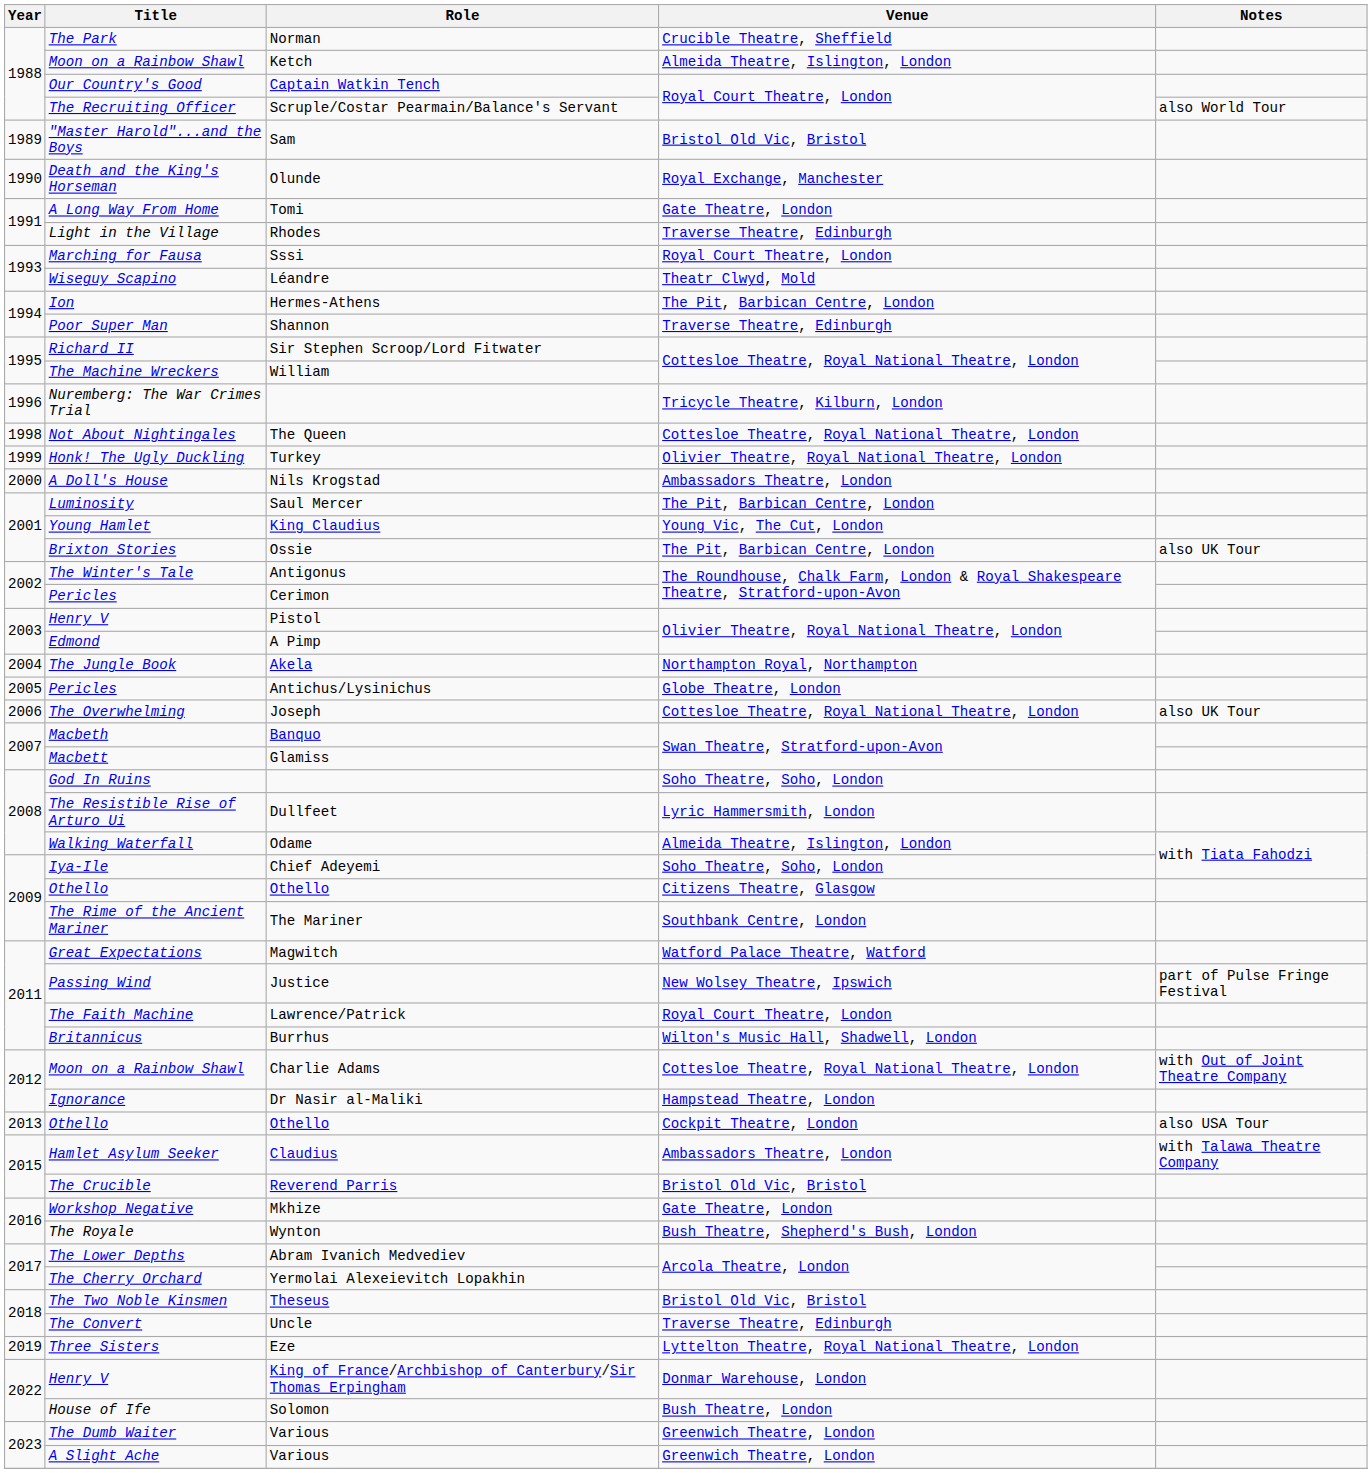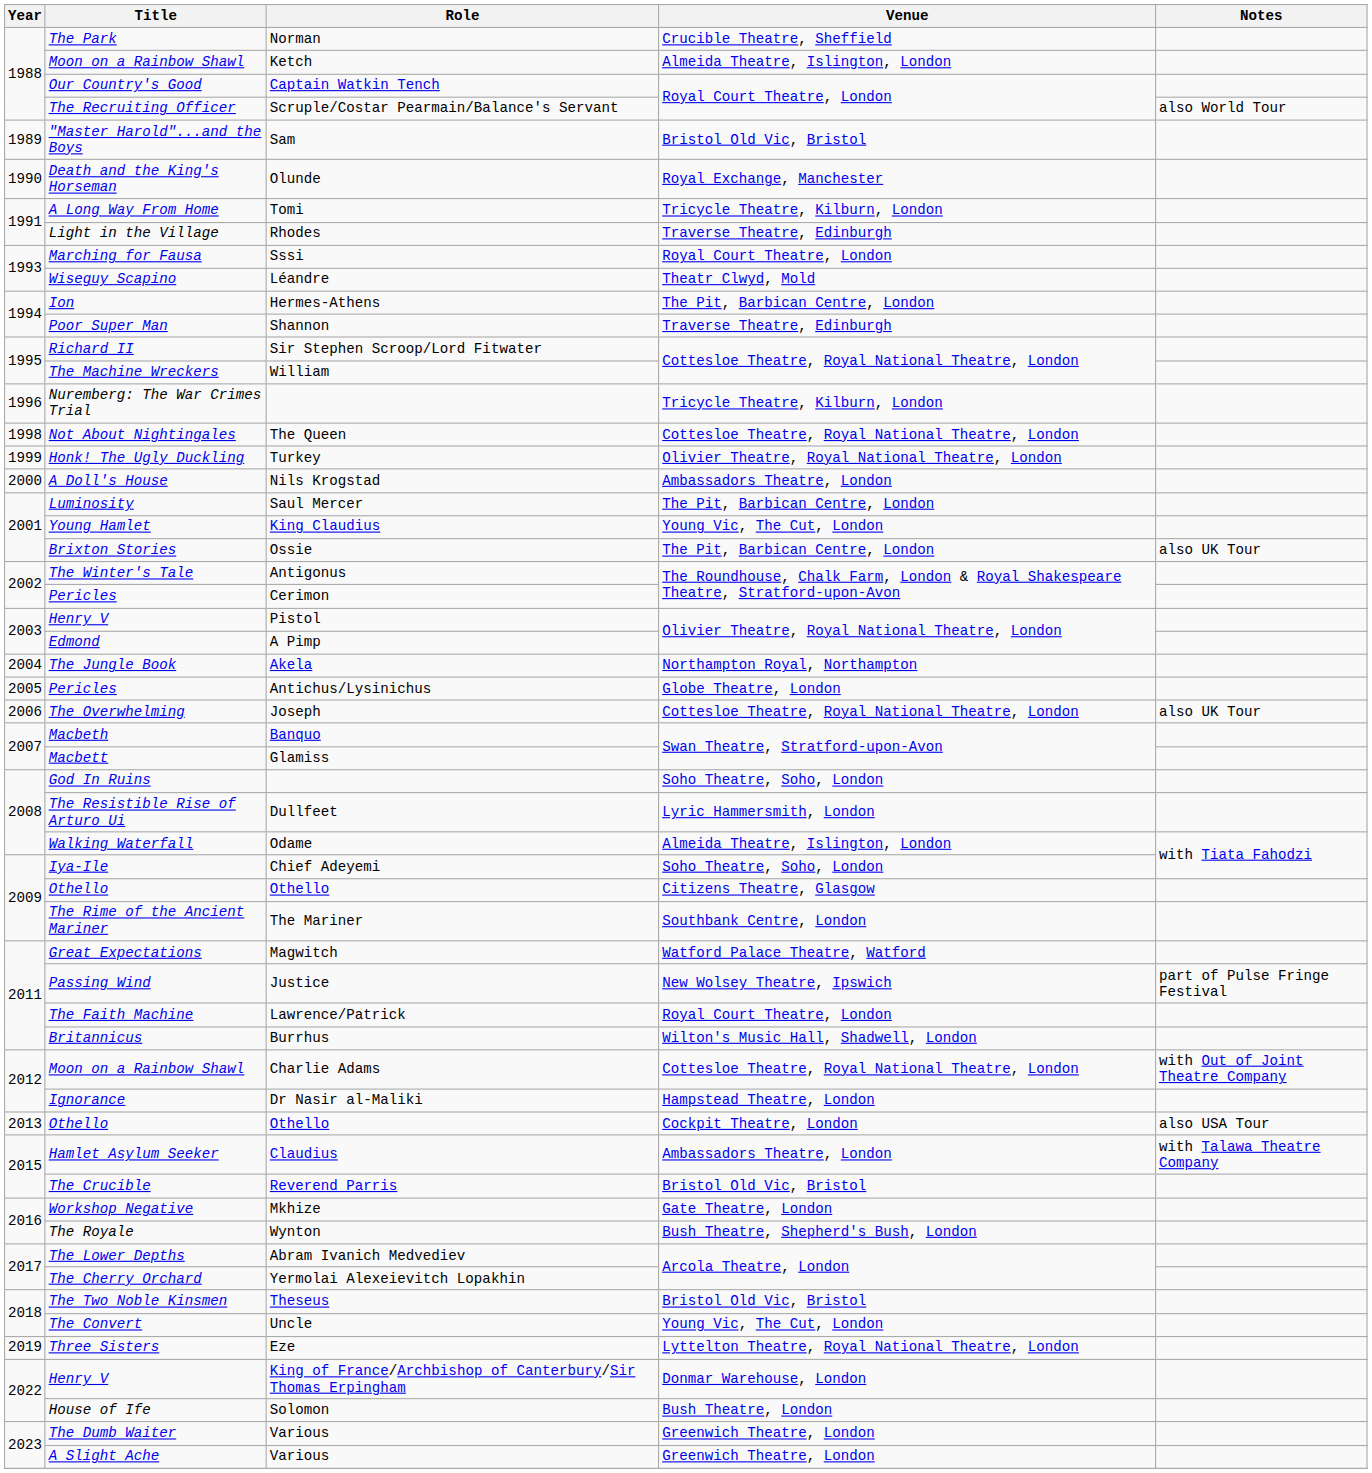 <table class="wikitable sortable">
 <tr>
 <th>Year</th>
 <th>Title</th>
 <th>Role</th>
 <th>Venue</th>
 <th>Notes</th>
 </tr>
 <tr>
 <td rowspan="4">1988</td>
 <td><em><a href='#'>The Park</a></em></td>
 <td>Norman</td>
 <td><a href='#'>Crucible Theatre</a>, <a href='#'>Sheffield</a></td>
 <td></td>
 </tr>
 <tr>
 <td><em><a href='#'>Moon on a Rainbow Shawl</a></em></td>
 <td>Ketch</td>
 <td><a href='#'>Almeida Theatre</a>, <a href='#'>Islington</a>, <a href='#'>London</a></td>
 <td></td>
 </tr>
 <tr>
 <td><em><a href='#'>Our Country's Good</a></em></td>
 <td><a href='#'>Captain Watkin Tench</a></td>
 <td rowspan="2"><a href='#'>Royal Court Theatre</a>, <a href='#'>London</a></td>
 <td></td>
 </tr>
 <tr>
 <td><em><a href='#'>The Recruiting Officer</a></em></td>
 <td>Scruple/Costar Pearmain/Balance's Servant</td>
 <td>also World Tour</td>
 </tr>
 <tr>
 <td>1989</td>
 <td><em><a href='#'>"Master Harold"...and the Boys</a></em></td>
 <td>Sam</td>
 <td><a href='#'>Bristol Old Vic</a>, <a href='#'>Bristol</a></td>
 <td></td>
 </tr>
 <tr>
 <td>1990</td>
 <td><em><a href='#'>Death and the King's Horseman</a></em></td>
 <td>Olunde</td>
 <td><a href='#'>Royal Exchange</a>, <a href='#'>Manchester</a></td>
 <td></td>
 </tr>
 <tr>
 <td rowspan="2">1991</td>
 <td><em><a href='#'>A Long Way From Home</a></em></td>
 <td>Tomi</td>
-<td><a href='#'>Gate Theatre</a>, <a href='#'>London</a></td>
+<td><a href='#'>Tricycle Theatre</a>, <a href='#'>Kilburn</a>, <a href='#'>London</a></td>
 <td></td>
 </tr>
 <tr>
 <td><em>Light in the Village</em></td>
 <td>Rhodes</td>
 <td><a href='#'>Traverse Theatre</a>, <a href='#'>Edinburgh</a></td>
 <td></td>
 </tr>
 <tr>
 <td rowspan="2">1993</td>
 <td><em><a href='#'>Marching for Fausa</a></em></td>
 <td>Sssi</td>
 <td><a href='#'>Royal Court Theatre</a>, <a href='#'>London</a></td>
 <td></td>
 </tr>
 <tr>
 <td><em><a href='#'>Wiseguy Scapino</a></em></td>
 <td>Léandre</td>
 <td><a href='#'>Theatr Clwyd</a>, <a href='#'>Mold</a></td>
 <td></td>
 </tr>
 <tr>
 <td rowspan="2">1994</td>
 <td><em><a href='#'>Ion</a></em></td>
 <td>Hermes-Athens</td>
 <td><a href='#'>The Pit</a>, <a href='#'>Barbican Centre</a>, <a href='#'>London</a></td>
 <td></td>
 </tr>
 <tr>
 <td><em><a href='#'>Poor Super Man</a></em></td>
 <td>Shannon</td>
 <td><a href='#'>Traverse Theatre</a>, <a href='#'>Edinburgh</a></td>
 <td></td>
 </tr>
 <tr>
 <td rowspan="2">1995</td>
 <td><em><a href='#'>Richard II</a></em></td>
 <td>Sir Stephen Scroop/Lord Fitwater</td>
 <td rowspan="2"><a href='#'>Cottesloe Theatre</a>, <a href='#'>Royal National Theatre</a>, <a href='#'>London</a></td>
 <td></td>
 </tr>
 <tr>
 <td><em><a href='#'>The Machine Wreckers</a></em></td>
 <td>William</td>
 <td></td>
 </tr>
 <tr>
 <td>1996</td>
 <td><em>Nuremberg: The War Crimes Trial</em></td>
 <td></td>
 <td><a href='#'>Tricycle Theatre</a>, <a href='#'>Kilburn</a>, <a href='#'>London</a></td>
 <td></td>
 </tr>
 <tr>
 <td>1998</td>
 <td><em><a href='#'>Not About Nightingales</a></em></td>
 <td>The Queen</td>
 <td><a href='#'>Cottesloe Theatre</a>, <a href='#'>Royal National Theatre</a>, <a href='#'>London</a></td>
 <td></td>
 </tr>
 <tr>
 <td>1999</td>
 <td><em><a href='#'>Honk! The Ugly Duckling</a></em></td>
 <td>Turkey</td>
 <td><a href='#'>Olivier Theatre</a>, <a href='#'>Royal National Theatre</a>, <a href='#'>London</a></td>
 <td></td>
 </tr>
 <tr>
 <td>2000</td>
 <td><em><a href='#'>A Doll's House</a></em></td>
 <td>Nils Krogstad</td>
 <td><a href='#'>Ambassadors Theatre</a>, <a href='#'>London</a></td>
 <td></td>
 </tr>
 <tr>
 <td rowspan="3">2001</td>
 <td><em><a href='#'>Luminosity</a></em></td>
 <td>Saul Mercer</td>
 <td><a href='#'>The Pit</a>, <a href='#'>Barbican Centre</a>, <a href='#'>London</a></td>
 <td></td>
 </tr>
 <tr>
 <td><em><a href='#'>Young Hamlet</a></em></td>
 <td><a href='#'>King Claudius</a></td>
 <td><a href='#'>Young Vic</a>, <a href='#'>The Cut</a>, <a href='#'>London</a></td>
 <td></td>
 </tr>
 <tr>
 <td><em><a href='#'>Brixton Stories</a></em></td>
 <td>Ossie</td>
 <td><a href='#'>The Pit</a>, <a href='#'>Barbican Centre</a>, <a href='#'>London</a></td>
 <td>also UK Tour</td>
 </tr>
 <tr>
 <td rowspan="2">2002</td>
 <td><em><a href='#'>The Winter's Tale</a></em></td>
 <td>Antigonus</td>
 <td rowspan="2"><a href='#'>The Roundhouse</a>, <a href='#'>Chalk Farm</a>, <a href='#'>London</a> & <a href='#'>Royal Shakespeare Theatre</a>, <a href='#'>Stratford-upon-Avon</a></td>
 <td></td>
 </tr>
 <tr>
 <td><em><a href='#'>Pericles</a></em></td>
 <td>Cerimon</td>
 <td></td>
 </tr>
 <tr>
 <td rowspan="2">2003</td>
 <td><em><a href='#'>Henry V</a></em></td>
 <td>Pistol</td>
 <td rowspan="2"><a href='#'>Olivier Theatre</a>, <a href='#'>Royal National Theatre</a>, <a href='#'>London</a></td>
 <td></td>
 </tr>
 <tr>
 <td><em><a href='#'>Edmond</a></em></td>
 <td>A Pimp</td>
 <td></td>
 </tr>
 <tr>
 <td>2004</td>
 <td><em><a href='#'>The Jungle Book</a></em></td>
 <td><a href='#'>Akela</a></td>
 <td><a href='#'>Northampton Royal</a>, <a href='#'>Northampton</a></td>
 <td></td>
 </tr>
 <tr>
 <td>2005</td>
 <td><em><a href='#'>Pericles</a></em></td>
 <td>Antichus/Lysinichus</td>
 <td><a href='#'>Globe Theatre</a>, <a href='#'>London</a></td>
 <td></td>
 </tr>
 <tr>
 <td>2006</td>
 <td><em><a href='#'>The Overwhelming</a></em></td>
 <td>Joseph</td>
 <td><a href='#'>Cottesloe Theatre</a>, <a href='#'>Royal National Theatre</a>, <a href='#'>London</a></td>
 <td>also UK Tour</td>
 </tr>
 <tr>
 <td rowspan="2">2007</td>
 <td><em><a href='#'>Macbeth</a></em></td>
 <td><a href='#'>Banquo</a></td>
 <td rowspan="2"><a href='#'>Swan Theatre</a>, <a href='#'>Stratford-upon-Avon</a></td>
 <td></td>
 </tr>
 <tr>
 <td><em><a href='#'>Macbett</a></em></td>
 <td>Glamiss</td>
 <td></td>
 </tr>
 <tr>
 <td rowspan="3">2008</td>
 <td><em><a href='#'>God In Ruins</a></em></td>
 <td></td>
 <td><a href='#'>Soho Theatre</a>, <a href='#'>Soho</a>, <a href='#'>London</a></td>
 <td></td>
 </tr>
 <tr>
 <td><em><a href='#'>The Resistible Rise of Arturo Ui</a></em></td>
 <td>Dullfeet</td>
 <td><a href='#'>Lyric Hammersmith</a>, <a href='#'>London</a></td>
 <td></td>
 </tr>
 <tr>
 <td><em><a href='#'>Walking Waterfall</a></em></td>
 <td>Odame</td>
 <td><a href='#'>Almeida Theatre</a>, <a href='#'>Islington</a>, <a href='#'>London</a></td>
 <td rowspan="2">with <a href='#'>Tiata Fahodzi</a></td>
 </tr>
 <tr>
 <td rowspan="3">2009</td>
 <td><em><a href='#'>Iya-Ile</a></em></td>
 <td>Chief Adeyemi</td>
 <td><a href='#'>Soho Theatre</a>, <a href='#'>Soho</a>, <a href='#'>London</a></td>
 </tr>
 <tr>
 <td><em><a href='#'>Othello</a></em></td>
 <td><a href='#'>Othello</a></td>
 <td><a href='#'>Citizens Theatre</a>, <a href='#'>Glasgow</a></td>
 <td></td>
 </tr>
 <tr>
 <td><em><a href='#'>The Rime of the Ancient Mariner</a></em></td>
 <td>The Mariner</td>
 <td><a href='#'>Southbank Centre</a>, <a href='#'>London</a></td>
 <td></td>
 </tr>
 <tr>
 <td rowspan="4">2011</td>
 <td><em><a href='#'>Great Expectations</a></em></td>
 <td>Magwitch</td>
 <td><a href='#'>Watford Palace Theatre</a>, <a href='#'>Watford</a></td>
 <td></td>
 </tr>
 <tr>
 <td><em><a href='#'>Passing Wind</a></em></td>
 <td>Justice</td>
 <td><a href='#'>New Wolsey Theatre</a>, <a href='#'>Ipswich</a></td>
 <td>part of Pulse Fringe Festival</td>
 </tr>
 <tr>
 <td><em><a href='#'>The Faith Machine</a></em></td>
 <td>Lawrence/Patrick</td>
 <td><a href='#'>Royal Court Theatre</a>, <a href='#'>London</a></td>
 <td></td>
 </tr>
 <tr>
 <td><em><a href='#'>Britannicus</a></em></td>
 <td>Burrhus</td>
 <td><a href='#'>Wilton's Music Hall</a>, <a href='#'>Shadwell</a>, <a href='#'>London</a></td>
 <td></td>
 </tr>
 <tr>
 <td rowspan="2">2012</td>
 <td><em><a href='#'>Moon on a Rainbow Shawl</a></em></td>
 <td>Charlie Adams</td>
 <td><a href='#'>Cottesloe Theatre</a>, <a href='#'>Royal National Theatre</a>, <a href='#'>London</a></td>
 <td>with <a href='#'>Out of Joint Theatre Company</a></td>
 </tr>
 <tr>
 <td><em><a href='#'>Ignorance</a></em></td>
 <td>Dr Nasir al-Maliki</td>
 <td><a href='#'>Hampstead Theatre</a>, <a href='#'>London</a></td>
 <td></td>
 </tr>
 <tr>
 <td>2013</td>
 <td><em><a href='#'>Othello</a></em></td>
 <td><a href='#'>Othello</a></td>
 <td><a href='#'>Cockpit Theatre</a>, <a href='#'>London</a></td>
 <td>also USA Tour</td>
 </tr>
 <tr>
 <td rowspan="2">2015</td>
 <td><em><a href='#'>Hamlet Asylum Seeker</a></em></td>
 <td><a href='#'>Claudius</a></td>
 <td><a href='#'>Ambassadors Theatre</a>, <a href='#'>London</a></td>
 <td>with <a href='#'>Talawa Theatre Company</a></td>
 </tr>
 <tr>
 <td><em><a href='#'>The Crucible</a></em></td>
 <td><a href='#'>Reverend Parris</a></td>
 <td><a href='#'>Bristol Old Vic</a>, <a href='#'>Bristol</a></td>
 <td></td>
 </tr>
 <tr>
 <td rowspan="2">2016</td>
 <td><em><a href='#'>Workshop Negative</a></em></td>
 <td>Mkhize</td>
 <td><a href='#'>Gate Theatre</a>, <a href='#'>London</a></td>
 <td></td>
 </tr>
 <tr>
 <td><em>The Royale</em></td>
 <td>Wynton</td>
 <td><a href='#'>Bush Theatre</a>, <a href='#'>Shepherd's Bush</a>, <a href='#'>London</a></td>
 <td></td>
 </tr>
 <tr>
 <td rowspan="2">2017</td>
 <td><em><a href='#'>The Lower Depths</a></em></td>
 <td>Abram Ivanich Medvediev</td>
 <td rowspan="2"><a href='#'>Arcola Theatre</a>, <a href='#'>London</a></td>
 <td></td>
 </tr>
 <tr>
 <td><em><a href='#'>The Cherry Orchard</a></em></td>
 <td>Yermolai Alexeievitch Lopakhin</td>
 <td></td>
 </tr>
 <tr>
 <td rowspan="2">2018</td>
 <td><em><a href='#'>The Two Noble Kinsmen</a></em></td>
 <td><a href='#'>Theseus</a></td>
 <td><a href='#'>Bristol Old Vic</a>, <a href='#'>Bristol</a></td>
 <td></td>
 </tr>
 <tr>
 <td><em><a href='#'>The Convert</a></em></td>
 <td>Uncle</td>
-<td><a href='#'>Traverse Theatre</a>, <a href='#'>Edinburgh</a></td>
+<td><a href='#'>Young Vic</a>, <a href='#'>The Cut</a>, <a href='#'>London</a></td>
 <td></td>
 </tr>
 <tr>
 <td>2019</td>
 <td><em><a href='#'>Three Sisters</a></em></td>
 <td>Eze</td>
 <td><a href='#'>Lyttelton Theatre</a>, <a href='#'>Royal National Theatre</a>, <a href='#'>London</a></td>
 <td></td>
 </tr>
 <tr>
 <td rowspan="2">2022</td>
 <td><em><a href='#'>Henry V</a></em></td>
 <td><a href='#'>King of France</a>/<a href='#'>Archbishop of Canterbury</a>/<a href='#'>Sir Thomas Erpingham</a></td>
 <td><a href='#'>Donmar Warehouse</a>, <a href='#'>London</a></td>
 <td></td>
 </tr>
 <tr>
 <td><em>House of Ife</em></td>
 <td>Solomon</td>
 <td><a href='#'>Bush Theatre</a>, <a href='#'>London</a></td>
 <td></td>
 </tr>
 <tr>
 <td rowspan="2">2023</td>
 <td><em><a href='#'>The Dumb Waiter</a></em></td>
 <td>Various</td>
 <td><a href='#'>Greenwich Theatre</a>, <a href='#'>London</a></td>
 <td></td>
 </tr>
 <tr>
 <td><em><a href='#'>A Slight Ache</a></em></td>
 <td>Various</td>
 <td><a href='#'>Greenwich Theatre</a>, <a href='#'>London</a></td>
 <td></td>
 </tr>
 <tr>
 </tr>
 </table>
